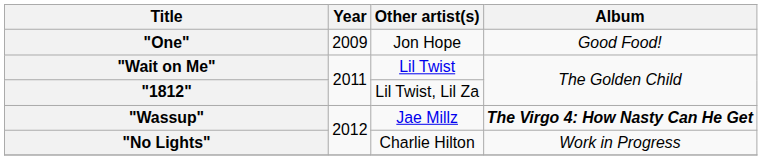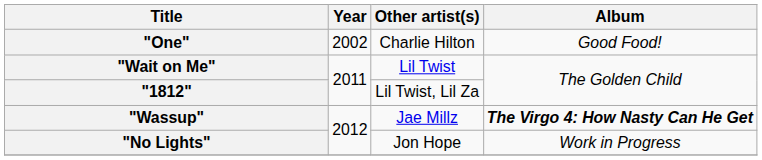 <table class="wikitable plainrowheaders" style="text-align:center;">
 <tr>
 <th scope="col" style="width:20em;">Title</th>
 <th scope="col">Year</th>
 <th scope="col">Other artist(s)</th>
 <th scope="col">Album</th>
 </tr>
 <tr>
 <th scope="row">"One"</th>
-<td>2009</td>
-<td>Jon Hope</td>
+<td>2002</td>
+<td>Charlie Hilton</td>
 <td><em>Good Food!</em></td>
 </tr>
 <tr>
 <th scope="row">"Wait on Me"</th>
 <td rowspan="2">2011</td>
 <td><a href='#'>Lil Twist</a></td>
 <td rowspan="2"><em>The Golden Child</em></td>
 </tr>
 <tr>
 <th scope="row">"1812"</th>
 <td>Lil Twist, Lil Za</td>
 </tr>
 <tr>
 <th scope="row">"Wassup"</th>
 <td rowspan="2">2012</td>
 <td><a href='#'>Jae Millz</a></td>
 <td><strong><em>The Virgo 4: How Nasty Can He Get</em></strong></td>
 </tr>
 <tr>
 <th scope="row">"No Lights"</th>
-<td>Charlie Hilton</td>
+<td>Jon Hope</td>
 <td><em>Work in Progress</em></td>
 </tr>
 <tr>
 </tr>
 </table>
